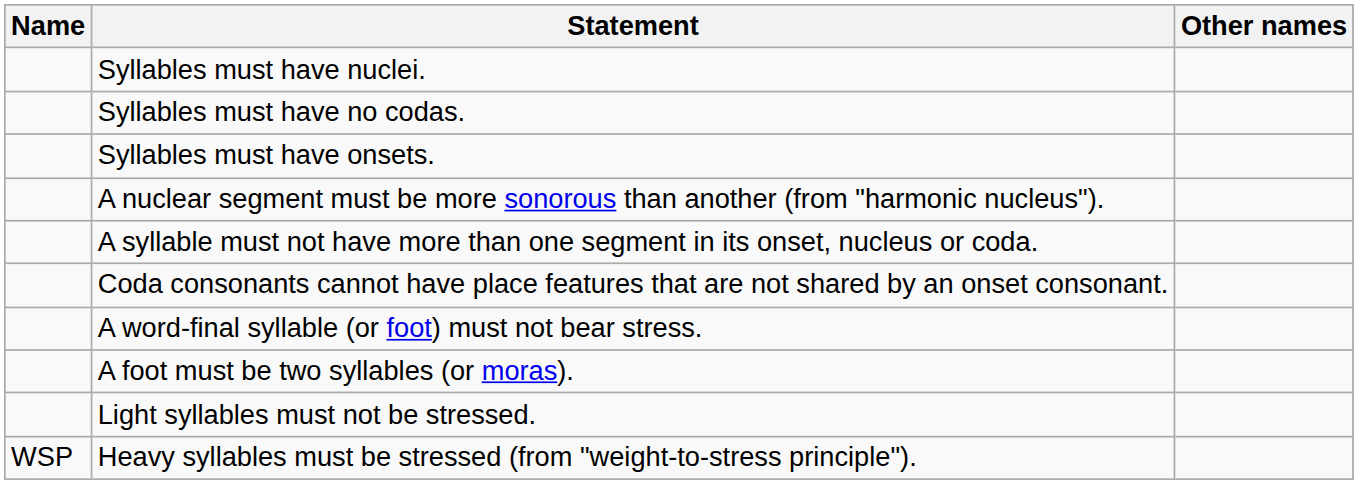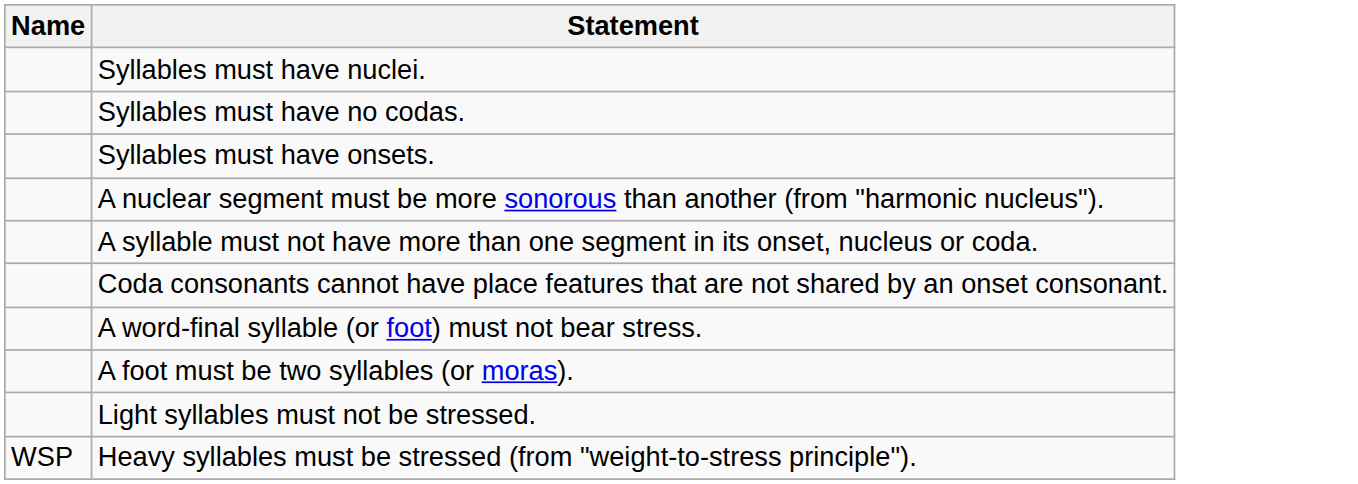 <table class="wikitable">
 <tr>
 <th>Name</th>
 <th>Statement</th>
-<th>Other names</th>
 </tr>
 <tr>
 <td></td>
 <td>Syllables must have nuclei.</td>
-<td></td>
 </tr>
 <tr>
 <td></td>
 <td>Syllables must have no codas.</td>
-<td></td>
 </tr>
 <tr>
 <td></td>
 <td>Syllables must have onsets.</td>
-<td></td>
 </tr>
 <tr>
 <td></td>
 <td>A nuclear segment must be more <a href='#'>sonorous</a> than another (from "harmonic nucleus").</td>
-<td></td>
 </tr>
 <tr>
 <td></td>
 <td>A syllable must not have more than one segment in its onset, nucleus or coda.</td>
-<td></td>
 </tr>
 <tr>
 <td></td>
 <td>Coda consonants cannot have place features that are not shared by an onset consonant.</td>
-<td></td>
 </tr>
 <tr>
 <td></td>
 <td>A word-final syllable (or <a href='#'>foot</a>) must not bear stress.</td>
-<td></td>
 </tr>
 <tr>
 <td></td>
 <td>A foot must be two syllables (or <a href='#'>moras</a>).</td>
-<td></td>
 </tr>
 <tr>
 <td></td>
 <td>Light syllables must not be stressed.</td>
-<td></td>
 </tr>
 <tr>
 <td>WSP</td>
 <td>Heavy syllables must be stressed (from "weight-to-stress principle").</td>
-<td></td>
 </tr>
 </table>
